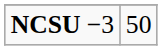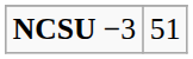 <table class="wikitable">
 <tr align="center">
 </tr>
 <tr align="center">
 <td><strong>NCSU</strong> −3</td>
-<td>50</td>
+<td>51</td>
 </tr>
 </table>
